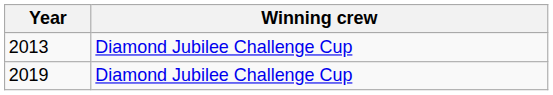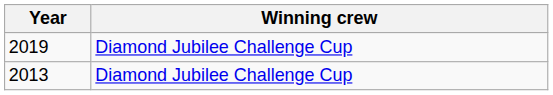 <table class="wikitable">
 <tr>
 <th width=70>Year</th>
 <th width=400>Winning crew</th>
 </tr>
 <tr>
+<td>2019</td>
+<td><a href='#'>Diamond Jubilee Challenge Cup</a></td>
+</tr>
+<tr>
 <td>2013</td>
 <td><a href='#'>Diamond Jubilee Challenge Cup</a></td>
 </tr>
-<tr>
-<td>2019</td>
-<td><a href='#'>Diamond Jubilee Challenge Cup</a></td>
-</tr>
 </table>
